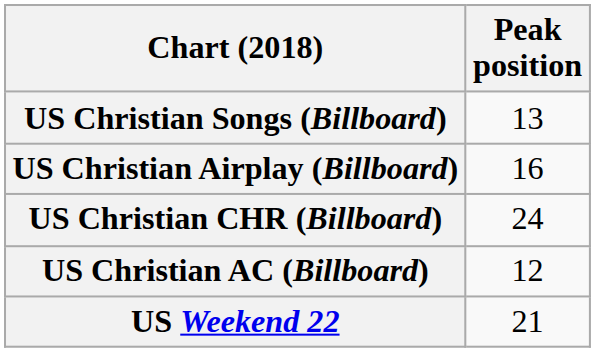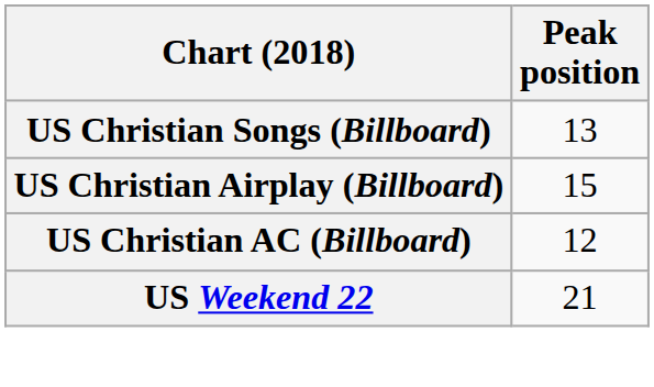 <table class="wikitable sortable plainrowheaders" style="text-align:center">
 <tr>
 <th scope="col">Chart (2018)</th>
 <th scope="col">Peak<br>position</th>
 </tr>
 <tr>
 <th scope="row">US Christian Songs (<em>Billboard</em>)</th>
 <td>13</td>
 </tr>
 <tr>
 <th scope="row">US Christian Airplay (<em>Billboard</em>)</th>
-<td>16</td>
-</tr>
-<tr>
-<th scope="row">US Christian CHR (<em>Billboard</em>)</th>
-<td>24</td>
+<td>15</td>
 </tr>
 <tr>
 <th scope="row">US Christian AC (<em>Billboard</em>)</th>
 <td>12</td>
 </tr>
 <tr>
 <th scope="row">US <em><a href='#'>Weekend 22</a></em></th>
 <td>21</td>
 </tr>
 </table>
